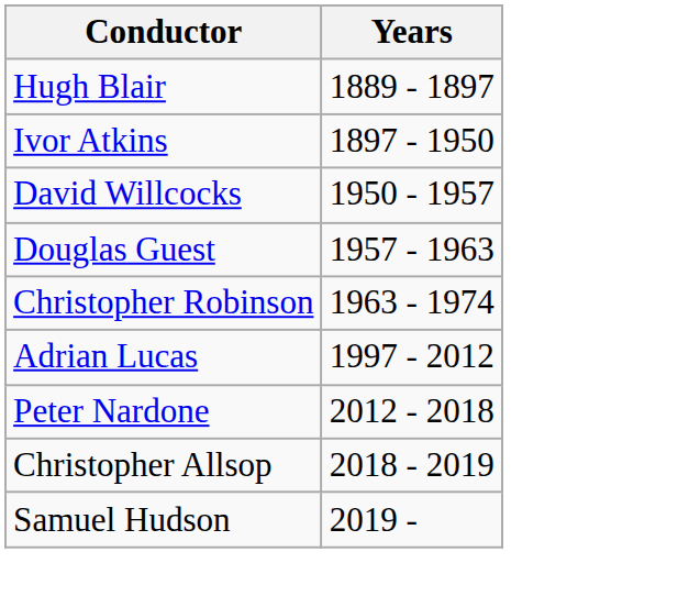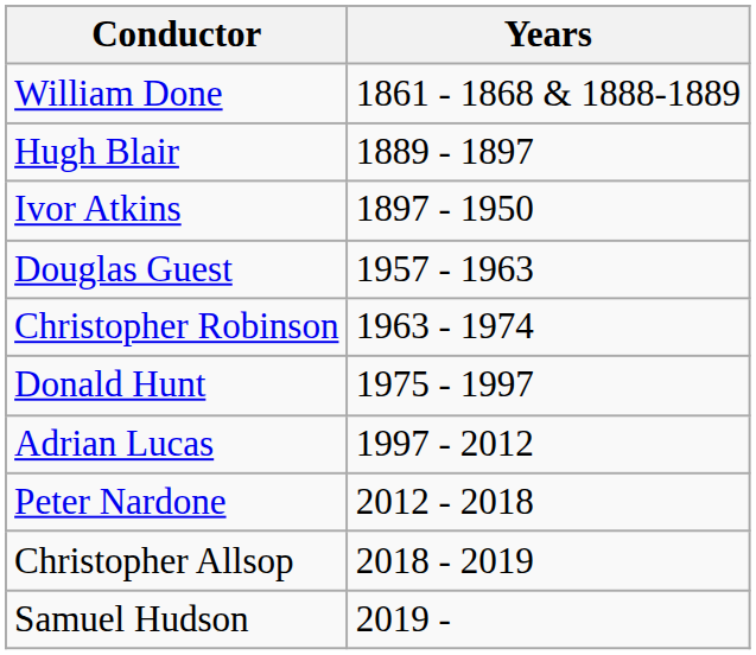 <table class="wikitable">
 <tr>
 <th>Conductor</th>
 <th>Years</th>
+</tr>
+<tr>
+<td><a href='#'>William Done</a></td>
+<td>1861 - 1868 & 1888-1889</td>
 </tr>
 <tr>
 <td><a href='#'>Hugh Blair</a></td>
 <td>1889 - 1897</td>
 </tr>
 <tr>
 <td><a href='#'>Ivor Atkins</a></td>
 <td>1897 - 1950</td>
 </tr>
 <tr>
-<td><a href='#'>David Willcocks</a></td>
-<td>1950 - 1957</td>
-</tr>
-<tr>
 <td><a href='#'>Douglas Guest</a></td>
 <td>1957 - 1963</td>
 </tr>
 <tr>
 <td><a href='#'>Christopher Robinson</a></td>
 <td>1963 - 1974</td>
+</tr>
+<tr>
+<td><a href='#'>Donald Hunt</a></td>
+<td>1975 - 1997</td>
 </tr>
 <tr>
 <td><a href='#'>Adrian Lucas</a></td>
 <td>1997 - 2012</td>
 </tr>
 <tr>
 <td><a href='#'>Peter Nardone</a></td>
 <td>2012 - 2018</td>
 </tr>
 <tr>
 <td>Christopher Allsop</td>
 <td>2018 - 2019</td>
 </tr>
 <tr>
 <td>Samuel Hudson</td>
 <td>2019 -</td>
 </tr>
 </table>
